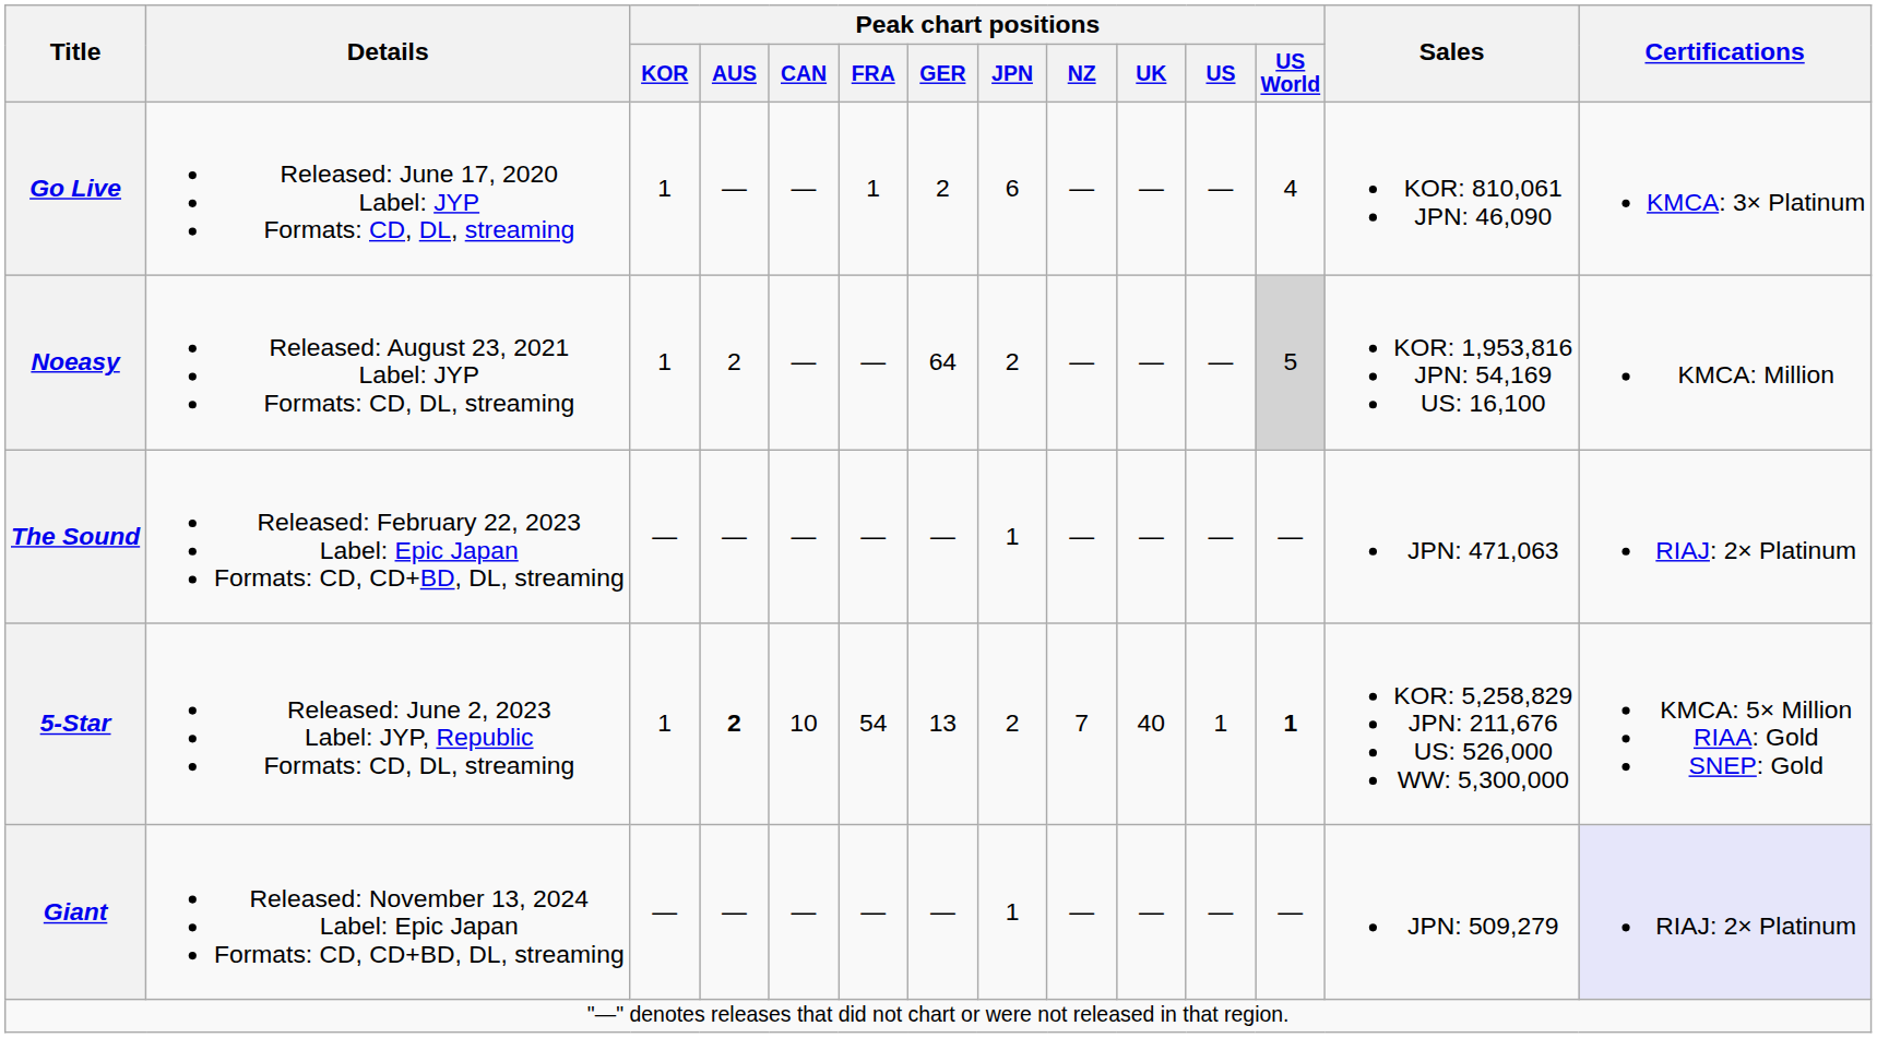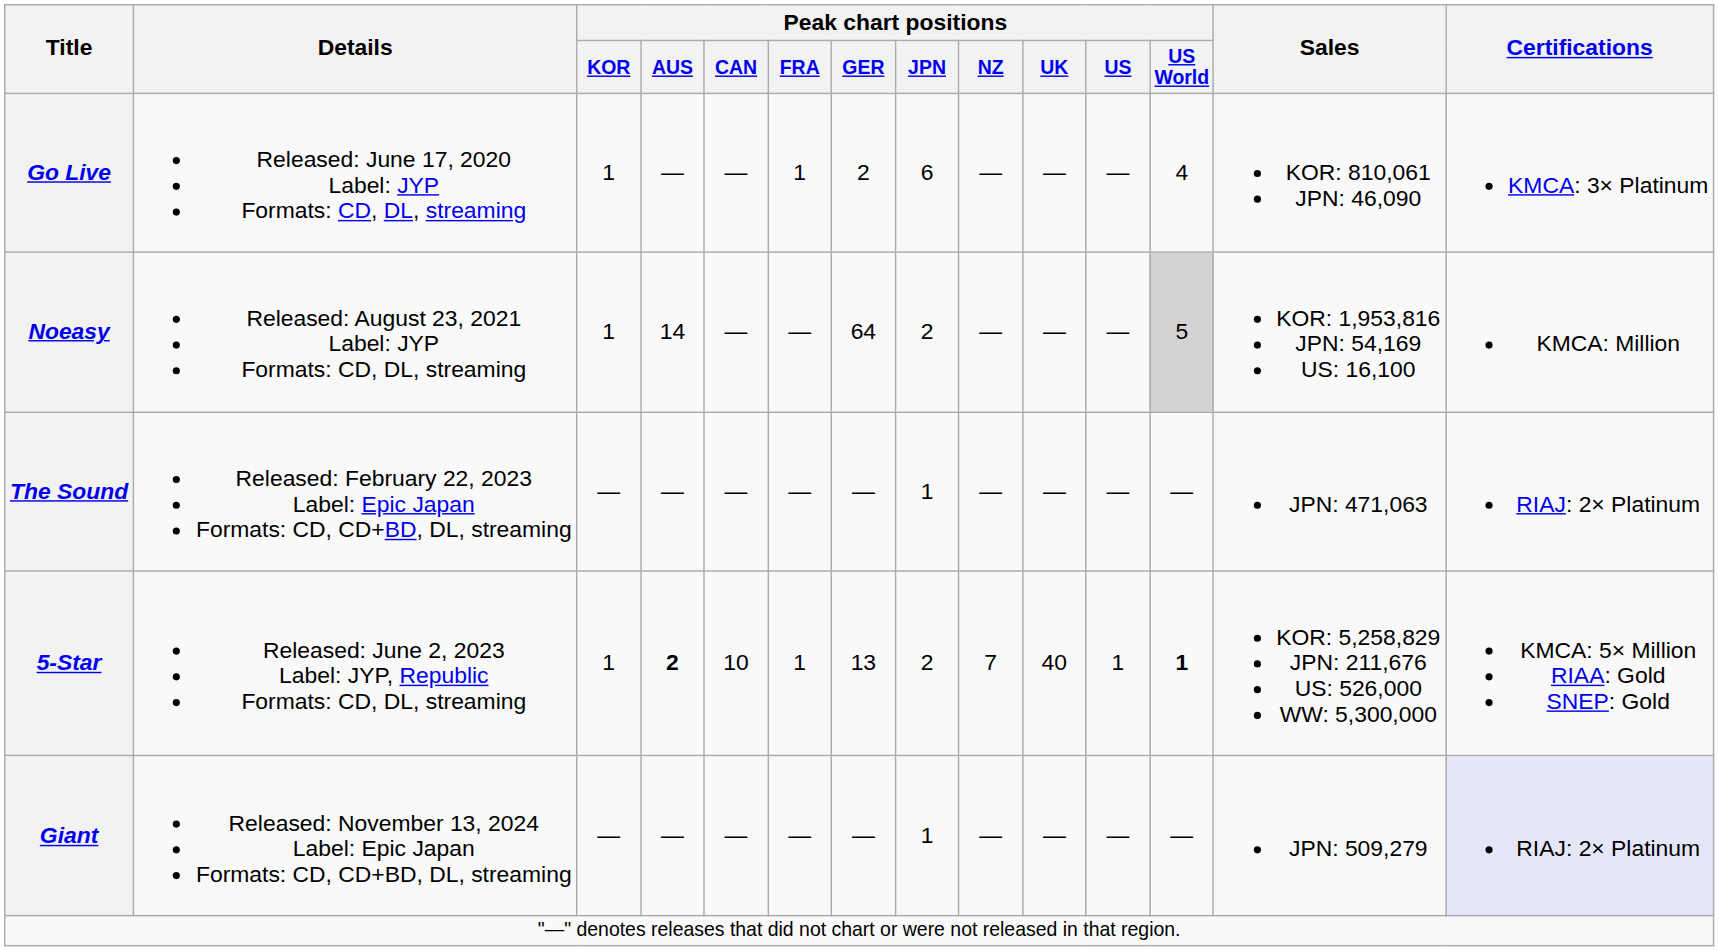 <table class="wikitable plainrowheaders" style="text-align:center">
 <tr>
 <th scope="col" rowspan="2">Title</th>
 <th scope="col" rowspan="2">Details</th>
 <th scope="col" colspan="10">Peak chart positions</th>
 <th scope="col" rowspan="2">Sales</th>
 <th scope="col" rowspan="2"><a href='#'>Certifications</a></th>
 </tr>
 <tr>
 <th scope="col" style="width:2.8em;font-size:85%"><a href='#'>KOR</a><br></th>
 <th scope="col" style="width:2.8em;font-size:85%"><a href='#'>AUS</a><br></th>
 <th scope="col" style="width:2.8em;font-size:85%"><a href='#'>CAN</a><br></th>
 <th scope="col" style="width:2.8em;font-size:85%"><a href='#'>FRA</a><br></th>
 <th scope="col" style="width:2.8em;font-size:85%"><a href='#'>GER</a><br></th>
 <th scope="col" style="width:2.8em;font-size:85%"><a href='#'>JPN</a><br></th>
 <th scope="col" style="width:2.8em;font-size:85%"><a href='#'>NZ</a><br></th>
 <th scope="col" style="width:2.8em;font-size:85%"><a href='#'>UK</a><br></th>
 <th scope="col" style="width:2.8em;font-size:85%"><a href='#'>US</a><br></th>
 <th scope="col" style="width:2.8em;font-size:85%"><a href='#'>US<br>World</a><br></th>
 </tr>
 <tr>
 <th scope="row"><em><a href='#'>Go Live</a></em></th>
 <td><br><ul><li>Released: June 17, 2020</li><li>Label: <a href='#'>JYP</a></li><li>Formats: <a href='#'>CD</a>, <a href='#'>DL</a>, <a href='#'>streaming</a></li></ul></td>
 <td>1</td>
 <td>—</td>
 <td>—</td>
 <td>1</td>
 <td>2</td>
 <td>6</td>
 <td>—</td>
 <td>—</td>
 <td>—</td>
 <td>4</td>
 <td><br><ul><li>KOR: 810,061</li><li>JPN: 46,090</li></ul></td>
 <td><br><ul><li><a href='#'>KMCA</a>: 3× Platinum</li></ul></td>
 </tr>
 <tr>
 <th scope="row"><em><a href='#'>Noeasy</a></em></th>
 <td><br><ul><li>Released: August 23, 2021</li><li>Label: JYP</li><li>Formats: CD, DL, streaming</li></ul></td>
 <td>1</td>
-<td>2</td>
+<td>14</td>
 <td>—</td>
 <td>—</td>
 <td>64</td>
 <td>2</td>
 <td>—</td>
 <td>—</td>
 <td>—</td>
 <td style="background: lightgrey;">5</td>
 <td><br><ul><li>KOR: 1,953,816</li><li>JPN: 54,169</li><li>US: 16,100</li></ul></td>
 <td><br><ul><li>KMCA: Million</li></ul></td>
 </tr>
 <tr>
 <th scope="row"><em><a href='#'>The Sound</a></em></th>
 <td><br><ul><li>Released: February 22, 2023</li><li>Label: <a href='#'>Epic Japan</a></li><li>Formats: CD, CD+<a href='#'>BD</a>, DL, streaming</li></ul></td>
 <td>—</td>
 <td>—</td>
 <td>—</td>
 <td>—</td>
 <td>—</td>
 <td>1</td>
 <td>—</td>
 <td>—</td>
 <td>—</td>
 <td>—</td>
 <td><br><ul><li>JPN: 471,063</li></ul></td>
 <td><br><ul><li><a href='#'>RIAJ</a>: 2× Platinum </li></ul></td>
 </tr>
 <tr>
 <th scope="row"><em><a href='#'>5-Star</a></em></th>
 <td><br><ul><li>Released: June 2, 2023</li><li>Label: JYP, <a href='#'>Republic</a></li><li>Formats: CD, DL, streaming</li></ul></td>
 <td>1</td>
 <td><strong>2</strong></td>
 <td>10</td>
-<td>54</td>
+<td>1</td>
 <td>13</td>
 <td>2</td>
 <td>7</td>
 <td>40</td>
 <td>1</td>
 <td><strong>1</strong></td>
 <td><br><ul><li>KOR: 5,258,829</li><li>JPN: 211,676</li><li>US: 526,000</li><li>WW: 5,300,000</li></ul></td>
 <td><br><ul><li>KMCA: 5× Million</li><li><a href='#'>RIAA</a>: Gold</li><li><a href='#'>SNEP</a>: Gold</li></ul></td>
 </tr>
 <tr>
 <th scope="row"><em><a href='#'>Giant</a></em></th>
 <td><br><ul><li>Released: November 13, 2024</li><li>Label: Epic Japan</li><li>Formats: CD, CD+BD, DL, streaming</li></ul></td>
 <td>—</td>
 <td>—</td>
 <td>—</td>
 <td>—</td>
 <td>—</td>
 <td>1</td>
 <td>—</td>
 <td>—</td>
 <td>—</td>
 <td>—</td>
 <td><br><ul><li>JPN: 509,279</li></ul></td>
 <td style="background: lavender;"><br><ul><li>RIAJ: 2× Platinum </li></ul></td>
 </tr>
 <tr>
 <td colspan="16" style="font-size:85%">"—" denotes releases that did not chart or were not released in that region.</td>
 </tr>
 </table>
